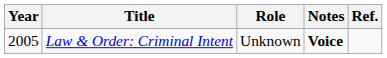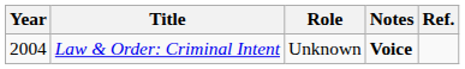 <table class="wikitable sortable">
 <tr>
 <th>Year</th>
 <th>Title</th>
 <th>Role</th>
 <th>Notes</th>
 <th>Ref.</th>
 </tr>
 <tr>
-<td>2005</td>
+<td>2004</td>
 <td><em><a href='#'>Law & Order: Criminal Intent</a></em></td>
 <td>Unknown</td>
 <td><strong>Voice</strong></td>
 <td></td>
 </tr>
 </table>
